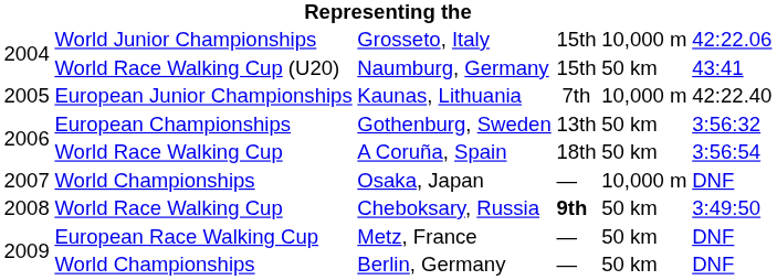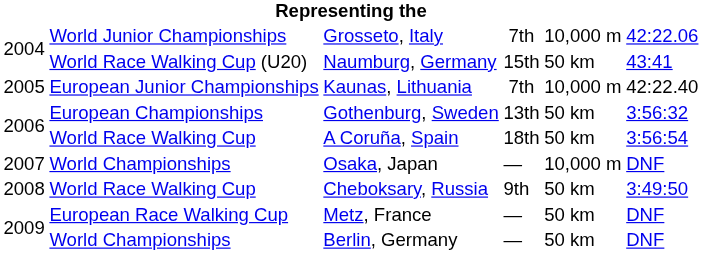 <table>
 <tr>
 <th colspan="6">Representing the </th>
 </tr>
 <tr>
 <td rowspan=2>2004</td>
 <td><a href='#'>World Junior Championships</a></td>
 <td><a href='#'>Grosseto</a>, <a href='#'>Italy</a></td>
-<td align="center">15th</td>
+<td align="center">7th</td>
 <td>10,000 m</td>
 <td><a href='#'>42:22.06</a></td>
 </tr>
 <tr>
 <td><a href='#'>World Race Walking Cup</a> (U20)</td>
 <td><a href='#'>Naumburg</a>, <a href='#'>Germany</a></td>
 <td>15th</td>
 <td>50 km</td>
 <td><a href='#'>43:41</a></td>
 </tr>
 <tr>
 <td>2005</td>
 <td><a href='#'>European Junior Championships</a></td>
 <td><a href='#'>Kaunas</a>, <a href='#'>Lithuania</a></td>
 <td align="center">7th</td>
 <td>10,000 m</td>
 <td>42:22.40</td>
 </tr>
 <tr>
 <td rowspan=2>2006</td>
 <td><a href='#'>European Championships</a></td>
 <td><a href='#'>Gothenburg</a>, <a href='#'>Sweden</a></td>
 <td>13th</td>
 <td>50 km</td>
 <td><a href='#'>3:56:32</a></td>
 </tr>
 <tr>
 <td><a href='#'>World Race Walking Cup</a></td>
 <td><a href='#'>A Coruña</a>, <a href='#'>Spain</a></td>
 <td>18th</td>
 <td>50 km</td>
 <td><a href='#'>3:56:54</a></td>
 </tr>
 <tr>
 <td>2007</td>
 <td><a href='#'>World Championships</a></td>
 <td><a href='#'>Osaka</a>, Japan</td>
 <td>—</td>
 <td>10,000 m</td>
 <td><a href='#'>DNF</a></td>
 </tr>
 <tr>
 <td>2008</td>
 <td><a href='#'>World Race Walking Cup</a></td>
 <td><a href='#'>Cheboksary</a>, <a href='#'>Russia</a></td>
-<td><strong>9th</strong></td>
+<td>9th</td>
 <td>50 km</td>
 <td><a href='#'>3:49:50</a></td>
 </tr>
 <tr>
 <td rowspan=2>2009</td>
 <td><a href='#'>European Race Walking Cup</a></td>
 <td><a href='#'>Metz</a>, France</td>
 <td>—</td>
 <td>50 km</td>
 <td><a href='#'>DNF</a></td>
 </tr>
 <tr>
 <td><a href='#'>World Championships</a></td>
 <td><a href='#'>Berlin</a>, Germany</td>
 <td>—</td>
 <td>50 km</td>
 <td><a href='#'>DNF</a></td>
 </tr>
 </table>
